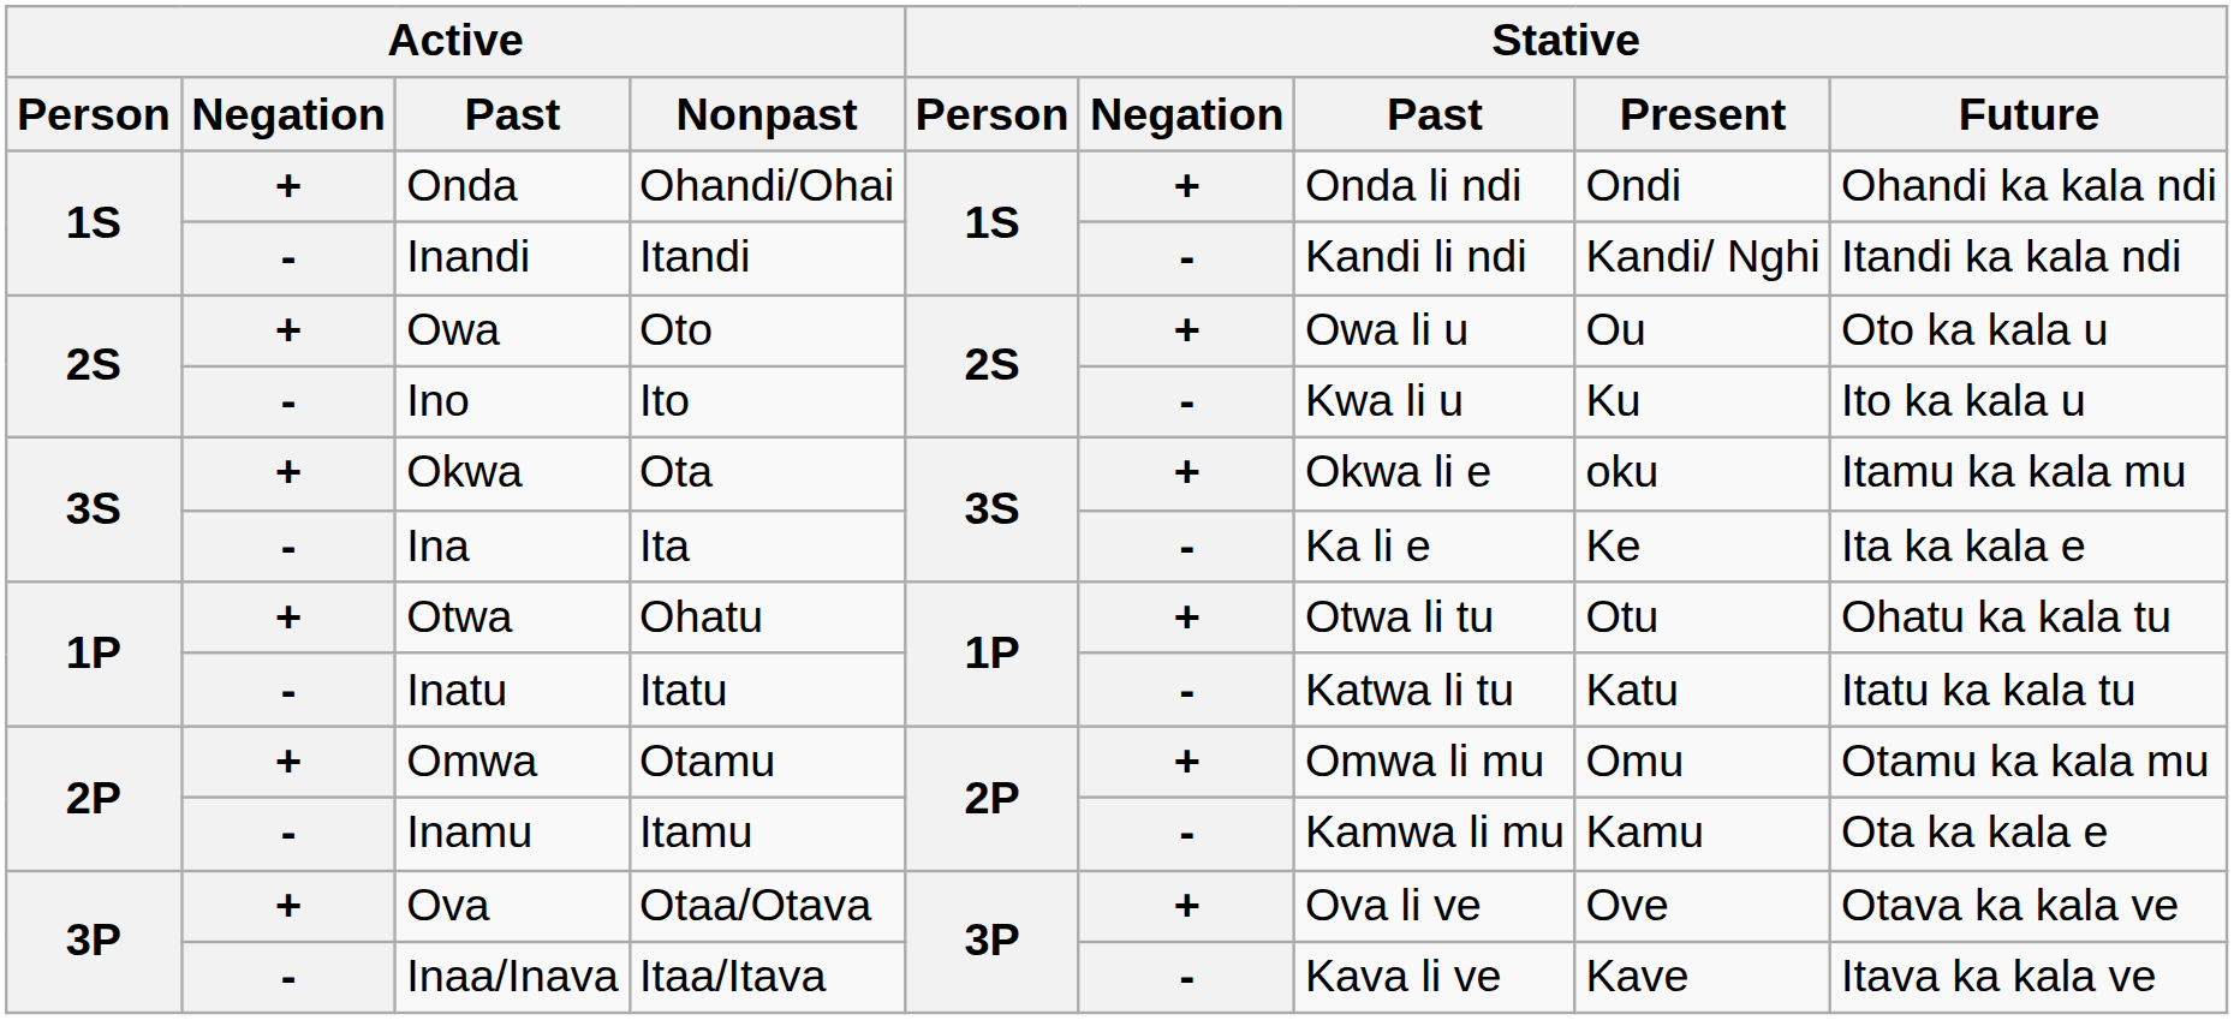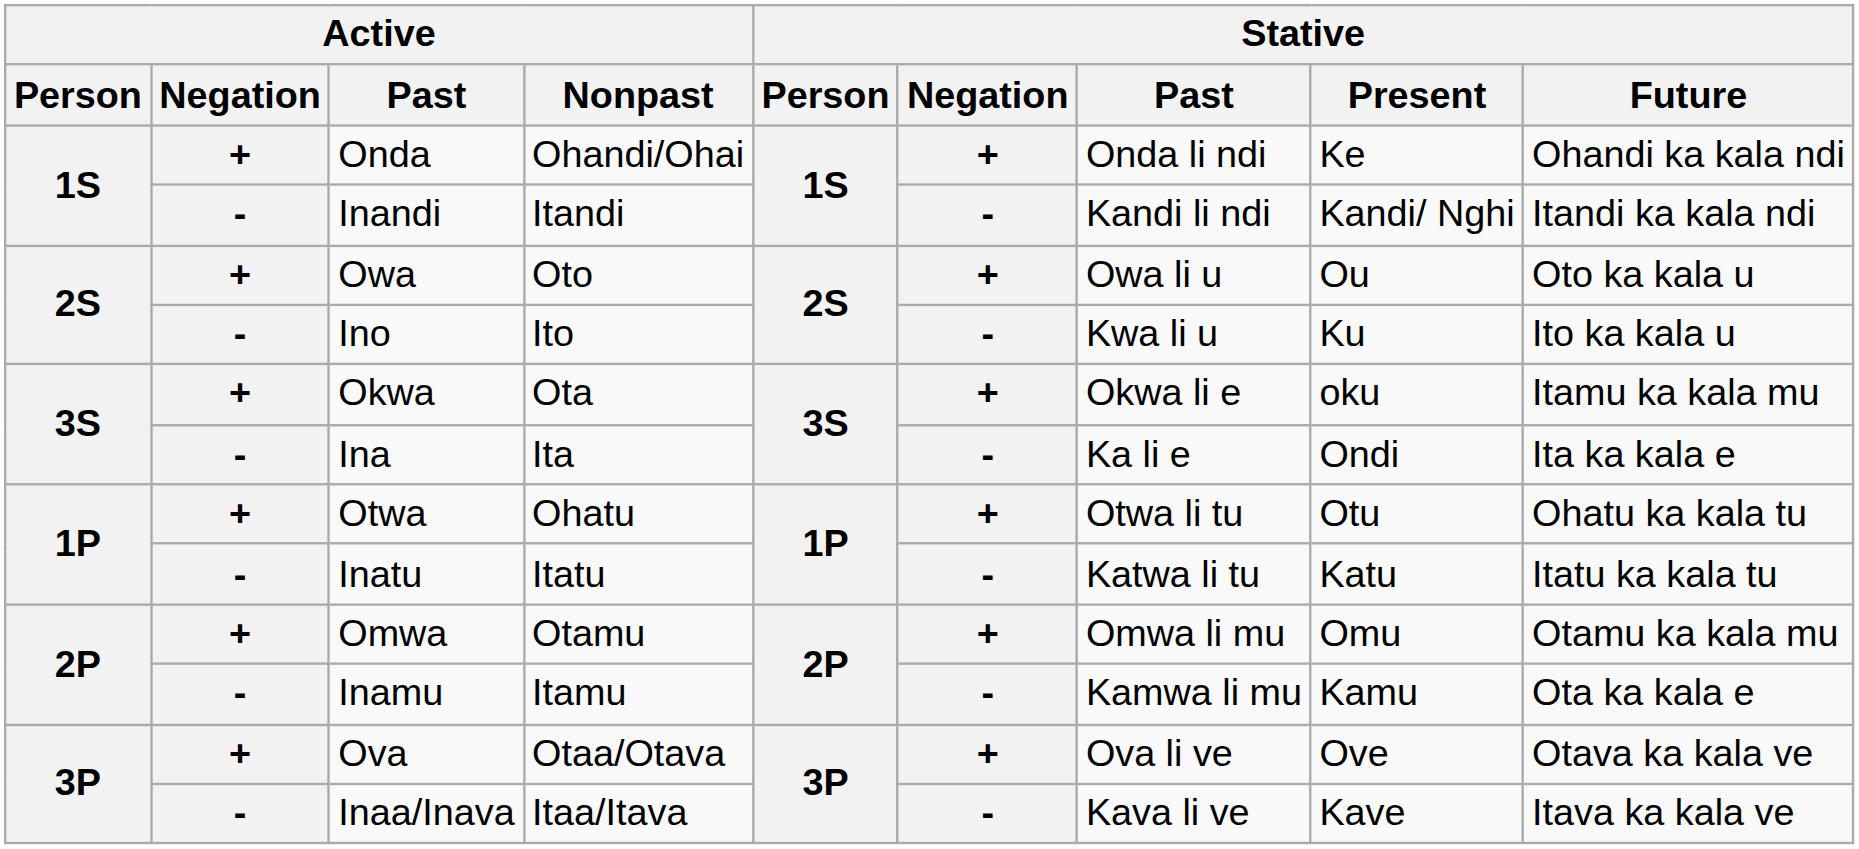 <table class="wikitable">
 <tr>
 <th colspan="4">Active</th>
 <th colspan="5">Stative</th>
 </tr>
 <tr>
 <th>Person</th>
 <th>Negation</th>
 <th>Past</th>
 <th>Nonpast</th>
 <th>Person</th>
 <th>Negation</th>
 <th>Past</th>
 <th>Present</th>
 <th>Future</th>
 </tr>
 <tr>
 <th rowspan="2">1S</th>
 <th>+</th>
 <td>Onda</td>
 <td>Ohandi/Ohai</td>
 <th rowspan="2">1S</th>
 <th>+</th>
 <td>Onda li ndi</td>
-<td>Ondi</td>
+<td>Ke</td>
 <td>Ohandi ka kala ndi</td>
 </tr>
 <tr>
 <th>-</th>
 <td>Inandi</td>
 <td>Itandi</td>
 <th>-</th>
 <td>Kandi li ndi</td>
 <td>Kandi/ Nghi</td>
 <td>Itandi ka kala ndi</td>
 </tr>
 <tr>
 <th rowspan="2">2S</th>
 <th>+</th>
 <td>Owa</td>
 <td>Oto</td>
 <th rowspan="2">2S</th>
 <th>+</th>
 <td>Owa li u</td>
 <td>Ou</td>
 <td>Oto ka kala u</td>
 </tr>
 <tr>
 <th>-</th>
 <td>Ino</td>
 <td>Ito</td>
 <th>-</th>
 <td>Kwa li u</td>
 <td>Ku</td>
 <td>Ito ka kala u</td>
 </tr>
 <tr>
 <th rowspan="2">3S</th>
 <th>+</th>
 <td>Okwa</td>
 <td>Ota</td>
 <th rowspan="2">3S</th>
 <th>+</th>
 <td>Okwa li e</td>
 <td>oku</td>
 <td>Itamu ka kala mu</td>
 </tr>
 <tr>
 <th>-</th>
 <td>Ina</td>
 <td>Ita</td>
 <th>-</th>
 <td>Ka li e</td>
-<td>Ke</td>
+<td>Ondi</td>
 <td>Ita ka kala e</td>
 </tr>
 <tr>
 <th rowspan="2">1P</th>
 <th>+</th>
 <td>Otwa</td>
 <td>Ohatu</td>
 <th rowspan="2">1P</th>
 <th>+</th>
 <td>Otwa li tu</td>
 <td>Otu</td>
 <td>Ohatu ka kala tu</td>
 </tr>
 <tr>
 <th>-</th>
 <td>Inatu</td>
 <td>Itatu</td>
 <th>-</th>
 <td>Katwa li tu</td>
 <td>Katu</td>
 <td>Itatu ka kala tu</td>
 </tr>
 <tr>
 <th rowspan="2">2P</th>
 <th>+</th>
 <td>Omwa</td>
 <td>Otamu</td>
 <th rowspan="2">2P</th>
 <th>+</th>
 <td>Omwa li mu</td>
 <td>Omu</td>
 <td>Otamu ka kala mu</td>
 </tr>
 <tr>
 <th>-</th>
 <td>Inamu</td>
 <td>Itamu</td>
 <th>-</th>
 <td>Kamwa li mu</td>
 <td>Kamu</td>
 <td>Ota ka kala e</td>
 </tr>
 <tr>
 <th rowspan="2">3P</th>
 <th>+</th>
 <td>Ova</td>
 <td>Otaa/Otava</td>
 <th rowspan="2">3P</th>
 <th>+</th>
 <td>Ova li ve</td>
 <td>Ove</td>
 <td>Otava ka kala ve</td>
 </tr>
 <tr>
 <th>-</th>
 <td>Inaa/Inava</td>
 <td>Itaa/Itava</td>
 <th>-</th>
 <td>Kava li ve</td>
 <td>Kave</td>
 <td>Itava ka kala ve</td>
 </tr>
 </table>
